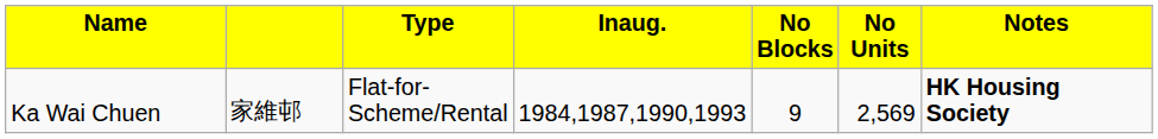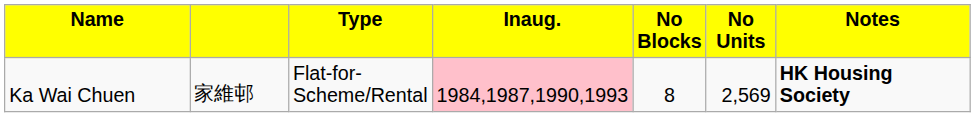 <table class="wikitable">
 <tr style="font-weight:bold;background-color:yellow" align="center" valign="top">
 <td width="143.25" Height="12.75">Name</td>
 <td width="72.75" align="center" valign="top"></td>
 <td width="59.25" align="center" valign="top">Type</td>
 <td width="48" align="center" valign="top">Inaug.</td>
 <td width="48" align="center" valign="top">No Blocks</td>
 <td width="48.75" align="center" valign="top">No Units</td>
 <td width="150.75" align="center" valign="top">Notes</td>
 </tr>
 <tr valign="bottom">
 <td Height="12.75">Ka Wai Chuen</td>
 <td>家維邨</td>
 <td>Flat-for-Scheme/Rental</td>
-<td>1984,1987,1990,1993</td>
-<td align="center">9</td>
+<td style="background: pink;">1984,1987,1990,1993</td>
+<td align="center">8</td>
 <td align="right">2,569</td>
 <td><strong>HK Housing Society</strong></td>
 </tr>
 </table>
